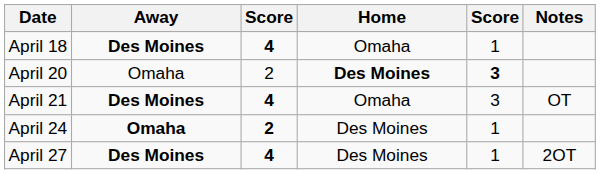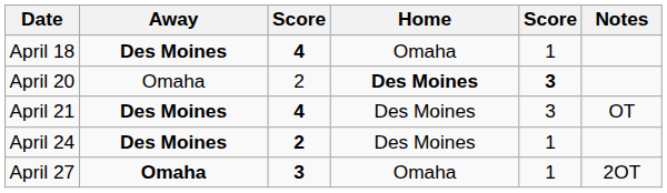 <table class="wikitable">
 <tr>
 <th bgcolor="#DDDDFF" w,.m.nm.,idth="60">Date</th>
 <th bgcolor="#DDDDFF" width="150">Away</th>
 <th bgcolor="#DDDDFF" width="5">Score</th>
 <th bgcolor="#DDDDFF" width="150">Home</th>
 <th bgcolor="#DDDDFF" width="5">Score</th>
 <th bgcolor="#DDDDFF" width="60">Notes</th>
 </tr>
 <tr>
 <td>April 18</td>
 <td align="center"><strong>Des Moines</strong></td>
 <td align="center"><strong>4</strong></td>
 <td align="center">Omaha</td>
 <td align="center">1</td>
 <td></td>
 </tr>
 <tr>
 <td>April 20</td>
 <td align="center">Omaha</td>
 <td align="center">2</td>
 <td align="center"><strong>Des Moines</strong></td>
 <td align="center"><strong>3</strong></td>
 <td></td>
 </tr>
 <tr>
 <td>April 21</td>
 <td align="center"><strong>Des Moines</strong></td>
 <td align="center"><strong>4</strong></td>
-<td align="center">Omaha</td>
+<td align="center">Des Moines</td>
 <td align="center">3</td>
 <td align="center">OT</td>
 </tr>
 <tr>
 <td>April 24</td>
-<td align="center"><strong>Omaha</strong></td>
+<td align="center"><strong>Des Moines</strong></td>
 <td align="center"><strong>2</strong></td>
 <td align="center">Des Moines</td>
 <td align="center">1</td>
 <td></td>
 </tr>
 <tr>
 <td>April 27</td>
-<td align="center"><strong>Des Moines</strong></td>
-<td align="center"><strong>4</strong></td>
-<td align="center">Des Moines</td>
+<td align="center"><strong>Omaha</strong></td>
+<td align="center"><strong>3</strong></td>
+<td align="center">Omaha</td>
 <td align="center">1</td>
 <td align="center">2OT</td>
 </tr>
 </table>
